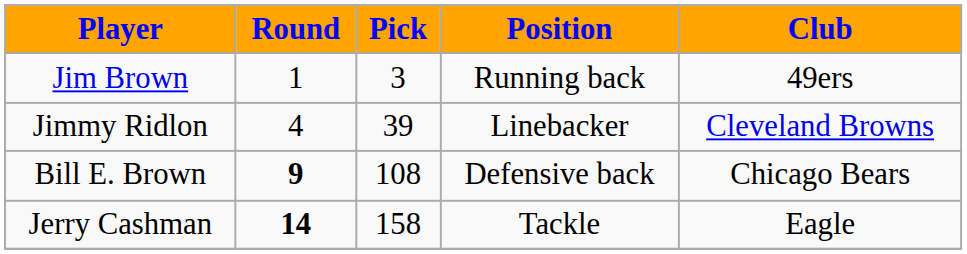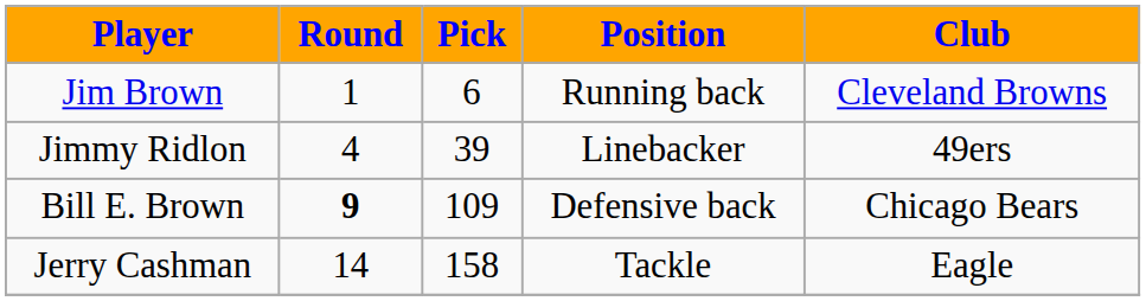 <table class="wikitable" width="80%">
 <tr align="center"  style="background:orange;color:blue;">
 <td><strong>Player</strong></td>
 <td><strong>Round</strong></td>
 <td><strong>Pick</strong></td>
 <td><strong>Position</strong></td>
 <td><strong>Club</strong></td>
 </tr>
 <tr align="center" bgcolor="">
 <td><a href='#'>Jim Brown</a></td>
 <td>1</td>
-<td>3</td>
+<td>6</td>
 <td>Running back</td>
-<td>49ers</td>
+<td><a href='#'>Cleveland Browns</a></td>
 </tr>
 <tr align="center" bgcolor="">
 <td>Jimmy Ridlon</td>
 <td>4</td>
 <td>39</td>
 <td>Linebacker</td>
-<td><a href='#'>Cleveland Browns</a></td>
+<td>49ers</td>
 </tr>
 <tr align="center" bgcolor="">
 <td>Bill E. Brown</td>
 <td><strong>9</strong></td>
-<td>108</td>
+<td>109</td>
 <td>Defensive back</td>
 <td>Chicago Bears</td>
 </tr>
 <tr align="center" bgcolor="">
 <td>Jerry Cashman</td>
-<td><strong>14</strong></td>
+<td>14</td>
 <td>158</td>
 <td>Tackle</td>
 <td>Eagle</td>
 </tr>
 <tr align="center" bgcolor="">
 </tr>
 </table>
